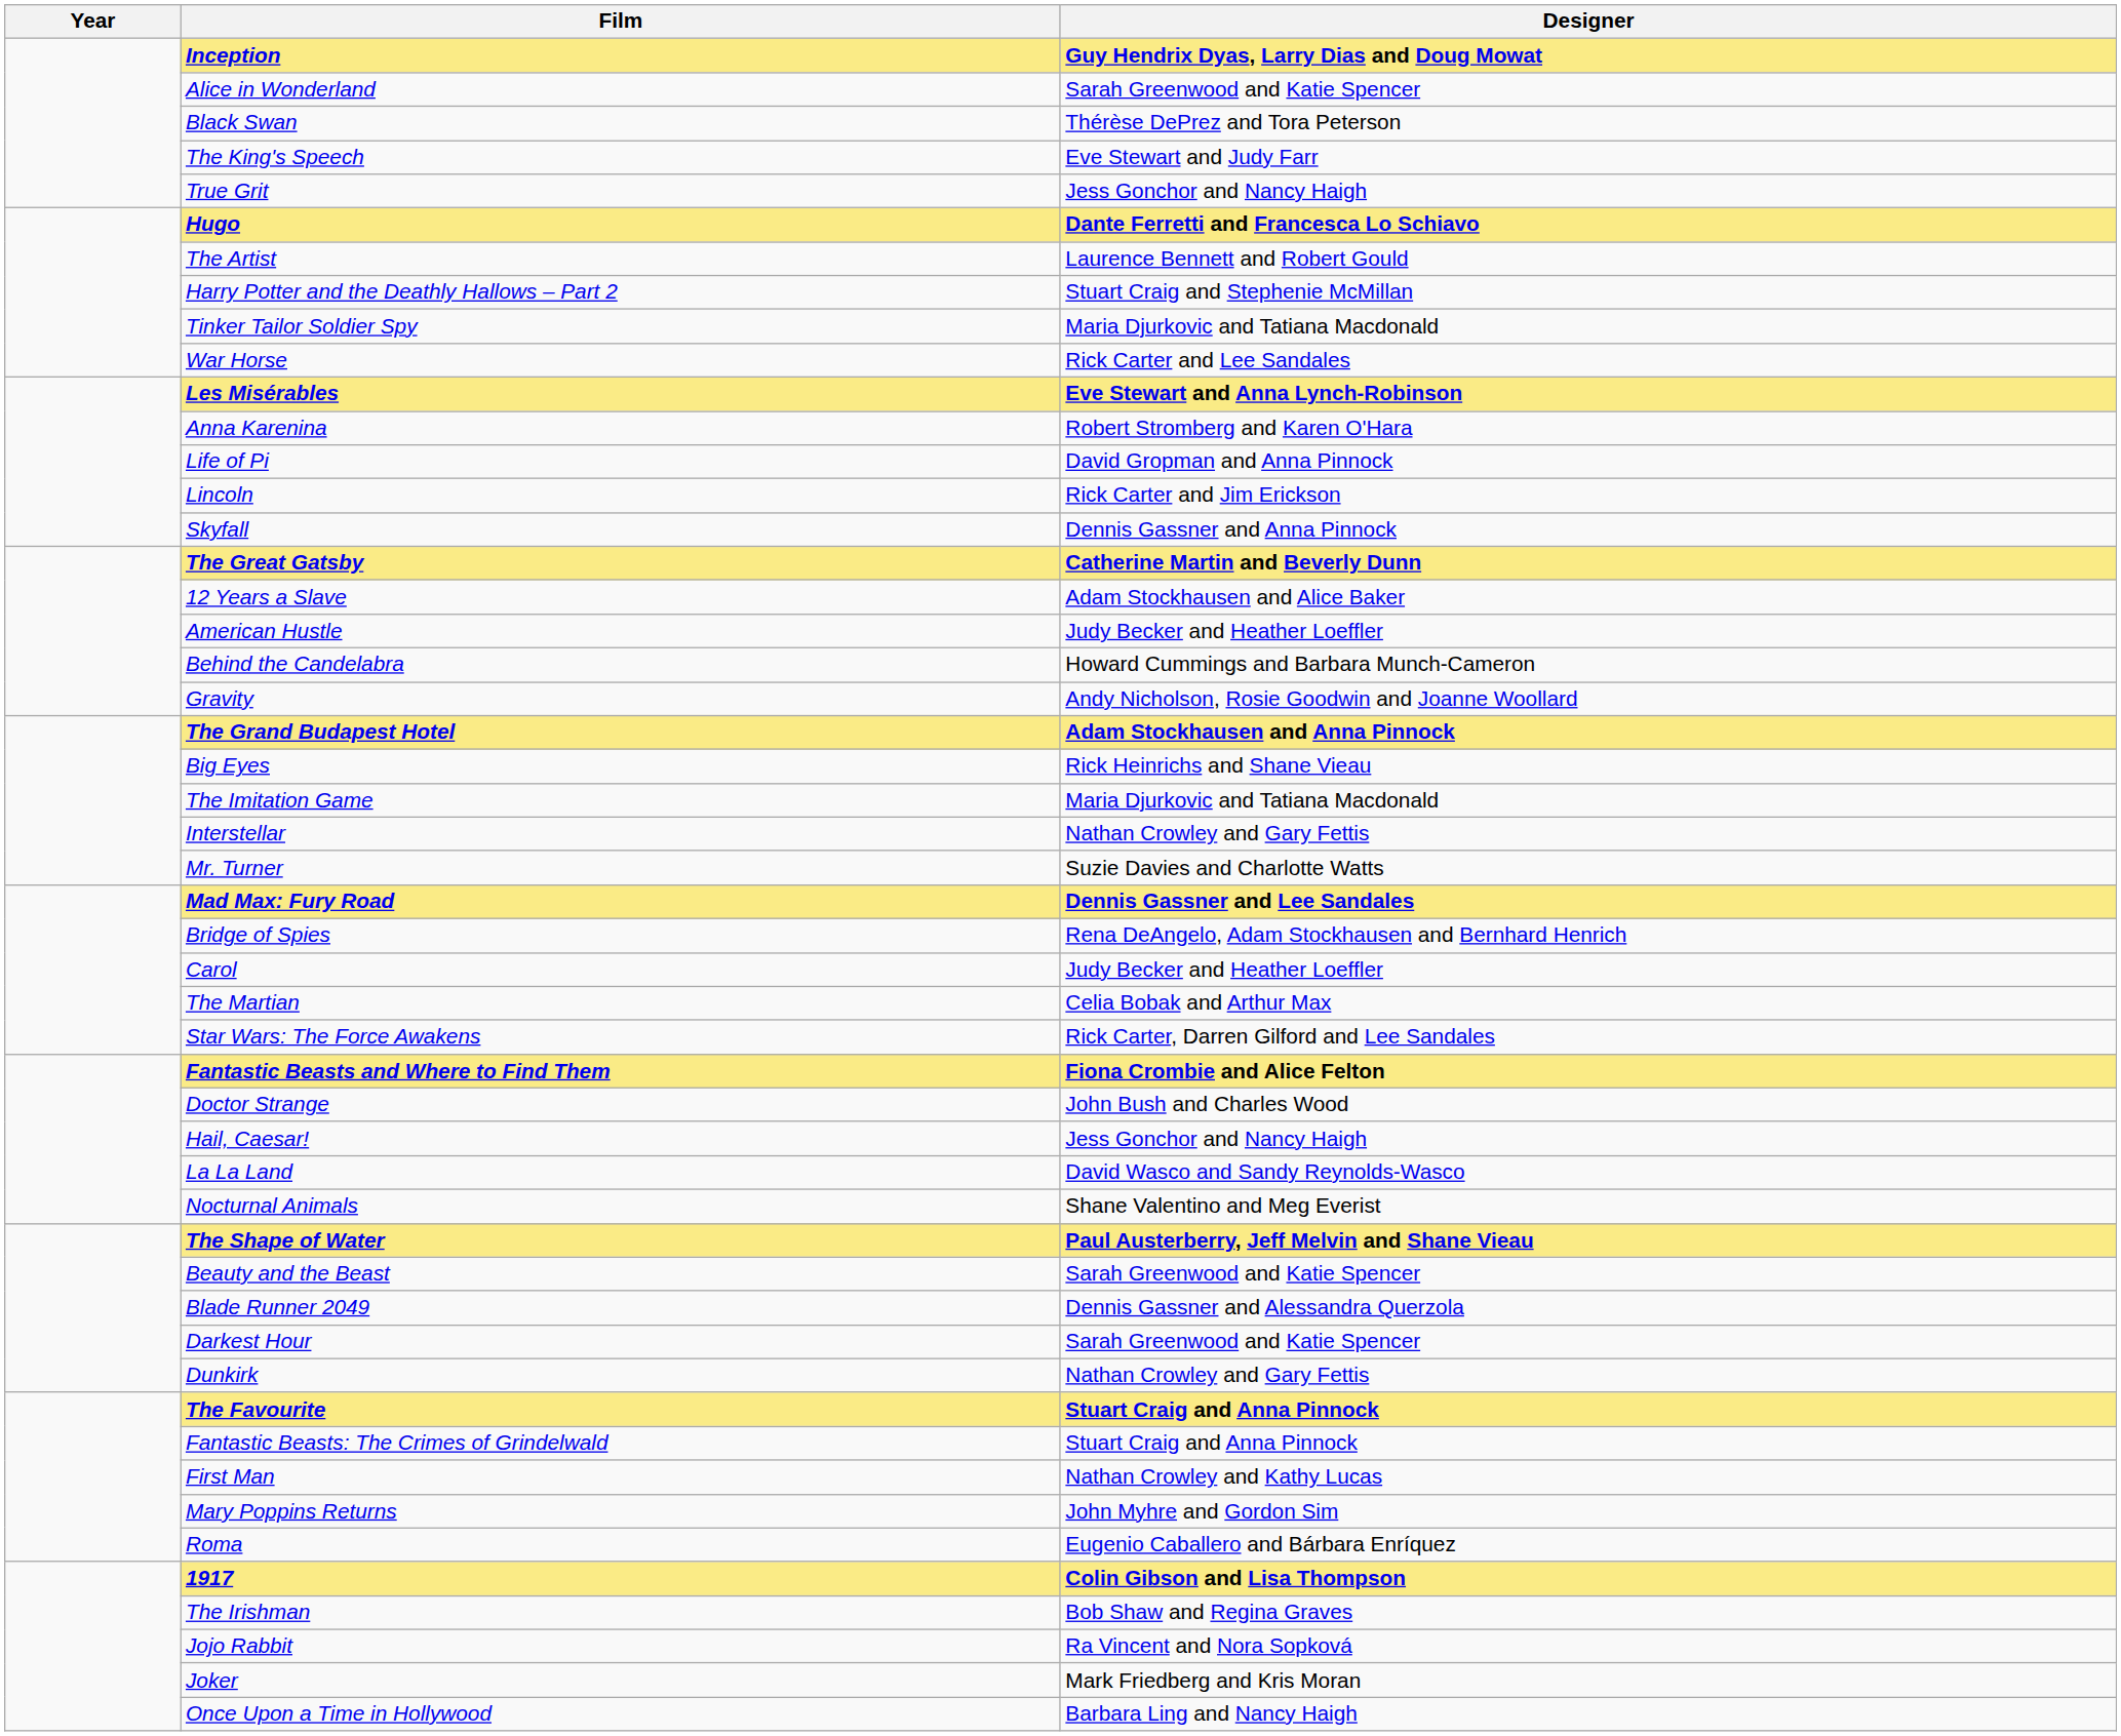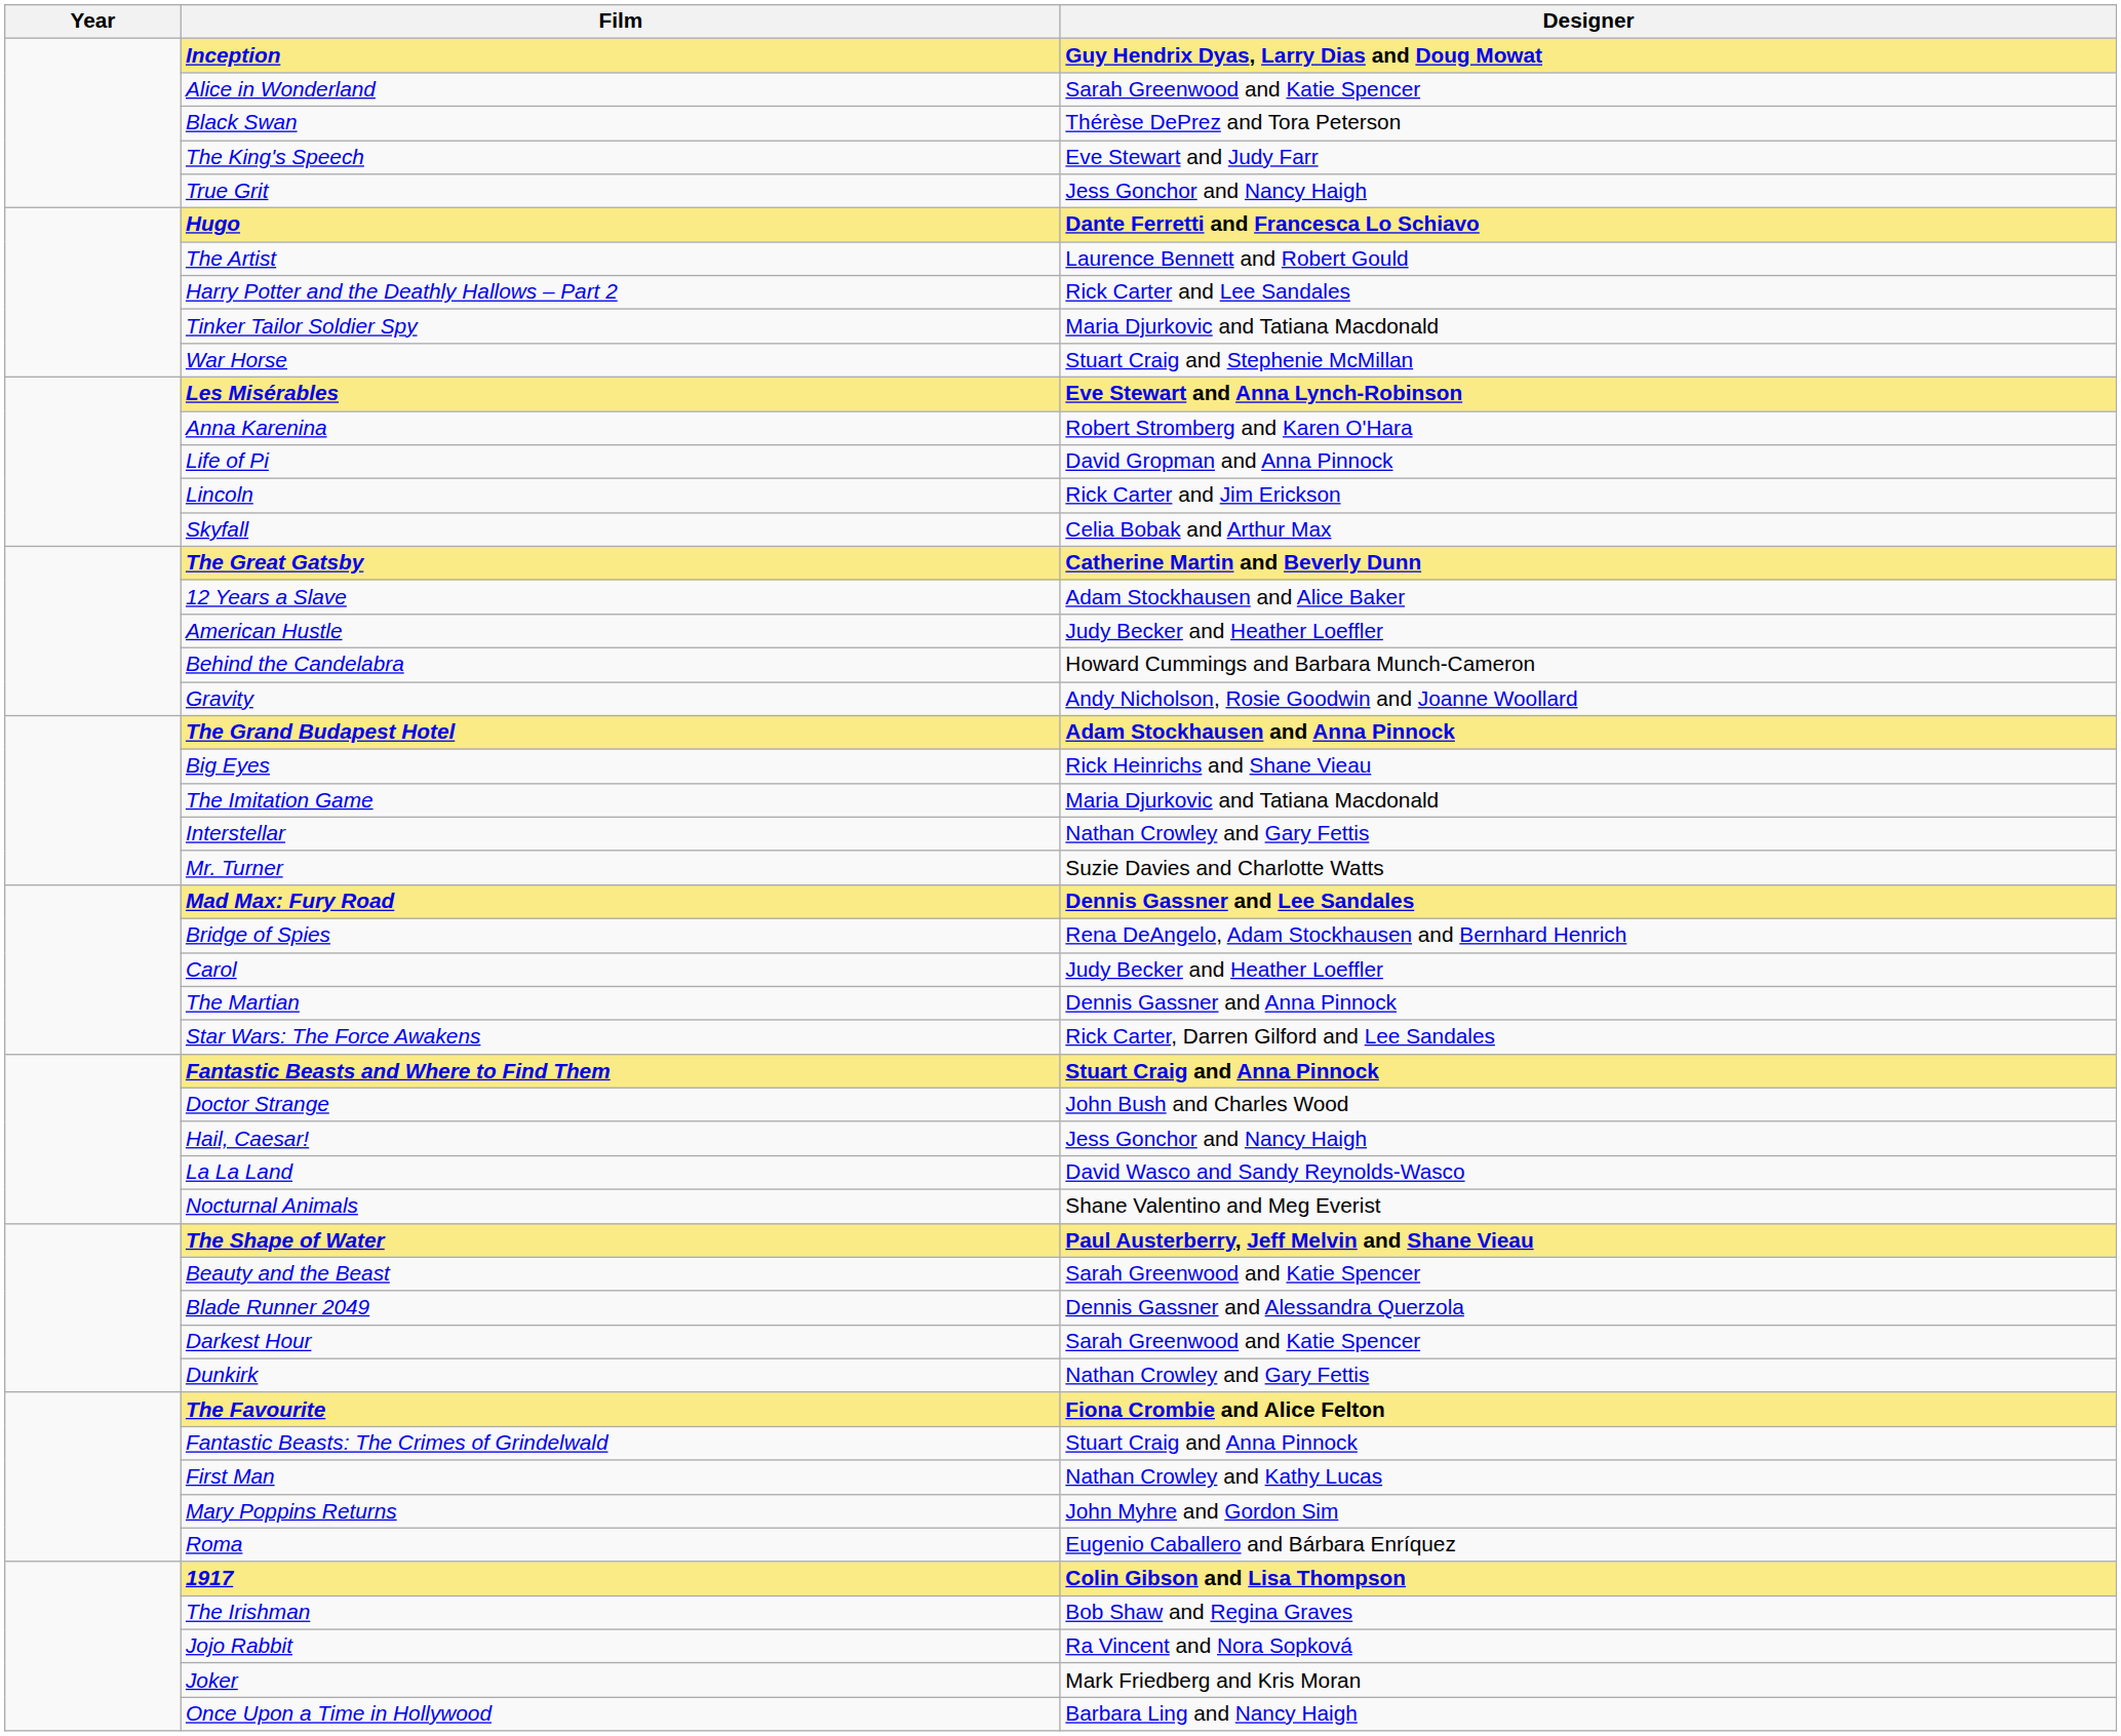 <table class="wikitable" style="width:100%;" cellpadding="5">
 <tr>
 <th style="width:5%;">Year</th>
 <th style="width:25%;">Film</th>
 <th style="width:30%;">Designer</th>
 </tr>
 <tr>
 <td rowspan="5"></td>
 <td style="background:#FAEB86"><strong><em><a href='#'>Inception</a></em></strong></td>
 <td style="background:#FAEB86"><strong><a href='#'>Guy Hendrix Dyas</a>, <a href='#'>Larry Dias</a> and <a href='#'>Doug Mowat</a></strong></td>
 </tr>
 <tr>
 <td><em><a href='#'>Alice in Wonderland</a></em></td>
 <td><a href='#'>Sarah Greenwood</a> and <a href='#'>Katie Spencer</a></td>
 </tr>
 <tr>
 <td><em><a href='#'>Black Swan</a></em></td>
 <td><a href='#'>Thérèse DePrez</a> and Tora Peterson</td>
 </tr>
 <tr>
 <td><em><a href='#'>The King's Speech</a></em></td>
 <td><a href='#'>Eve Stewart</a> and <a href='#'>Judy Farr</a></td>
 </tr>
 <tr>
 <td><em><a href='#'>True Grit</a></em></td>
 <td><a href='#'>Jess Gonchor</a> and <a href='#'>Nancy Haigh</a></td>
 </tr>
 <tr>
 <td rowspan="5"></td>
 <td style="background:#FAEB86"><strong><em><a href='#'>Hugo</a></em></strong></td>
 <td style="background:#FAEB86"><strong><a href='#'>Dante Ferretti</a> and <a href='#'>Francesca Lo Schiavo</a></strong></td>
 </tr>
 <tr>
 <td><em><a href='#'>The Artist</a></em></td>
 <td><a href='#'>Laurence Bennett</a> and <a href='#'>Robert Gould</a></td>
 </tr>
 <tr>
 <td><em><a href='#'>Harry Potter and the Deathly Hallows – Part 2</a></em></td>
-<td><a href='#'>Stuart Craig</a> and <a href='#'>Stephenie McMillan</a></td>
+<td><a href='#'>Rick Carter</a> and <a href='#'>Lee Sandales</a></td>
 </tr>
 <tr>
 <td><em><a href='#'>Tinker Tailor Soldier Spy</a></em></td>
 <td><a href='#'>Maria Djurkovic</a> and Tatiana Macdonald</td>
 </tr>
 <tr>
 <td><em><a href='#'>War Horse</a></em></td>
-<td><a href='#'>Rick Carter</a> and <a href='#'>Lee Sandales</a></td>
+<td><a href='#'>Stuart Craig</a> and <a href='#'>Stephenie McMillan</a></td>
 </tr>
 <tr>
 <td rowspan="5"></td>
 <td style="background:#FAEB86"><strong><em><a href='#'>Les Misérables</a></em></strong></td>
 <td style="background:#FAEB86"><strong><a href='#'>Eve Stewart</a> and <a href='#'>Anna Lynch-Robinson</a></strong></td>
 </tr>
 <tr>
 <td><em><a href='#'>Anna Karenina</a></em></td>
 <td><a href='#'>Robert Stromberg</a> and <a href='#'>Karen O'Hara</a></td>
 </tr>
 <tr>
 <td><em><a href='#'>Life of Pi</a></em></td>
 <td><a href='#'>David Gropman</a> and <a href='#'>Anna Pinnock</a></td>
 </tr>
 <tr>
 <td><em><a href='#'>Lincoln</a></em></td>
 <td><a href='#'>Rick Carter</a> and <a href='#'>Jim Erickson</a></td>
 </tr>
 <tr>
 <td><em><a href='#'>Skyfall</a></em></td>
-<td><a href='#'>Dennis Gassner</a> and <a href='#'>Anna Pinnock</a></td>
+<td><a href='#'>Celia Bobak</a> and <a href='#'>Arthur Max</a></td>
 </tr>
 <tr>
 <td rowspan="5"></td>
 <td style="background:#FAEB86"><strong><em><a href='#'>The Great Gatsby</a></em></strong></td>
 <td style="background:#FAEB86"><strong><a href='#'>Catherine Martin</a> and <a href='#'>Beverly Dunn</a></strong></td>
 </tr>
 <tr>
 <td><em><a href='#'>12 Years a Slave</a></em></td>
 <td><a href='#'>Adam Stockhausen</a> and <a href='#'>Alice Baker</a></td>
 </tr>
 <tr>
 <td><em><a href='#'>American Hustle</a></em></td>
 <td><a href='#'>Judy Becker</a> and <a href='#'>Heather Loeffler</a></td>
 </tr>
 <tr>
 <td><em><a href='#'>Behind the Candelabra</a></em></td>
 <td>Howard Cummings and Barbara Munch-Cameron</td>
 </tr>
 <tr>
 <td><em><a href='#'>Gravity</a></em></td>
 <td><a href='#'>Andy Nicholson</a>, <a href='#'>Rosie Goodwin</a> and <a href='#'>Joanne Woollard</a></td>
 </tr>
 <tr>
 <td rowspan="5"></td>
 <td style="background:#FAEB86"><strong><em><a href='#'>The Grand Budapest Hotel</a></em></strong></td>
 <td style="background:#FAEB86"><strong><a href='#'>Adam Stockhausen</a> and <a href='#'>Anna Pinnock</a></strong></td>
 </tr>
 <tr>
 <td><em><a href='#'>Big Eyes</a></em></td>
 <td><a href='#'>Rick Heinrichs</a> and <a href='#'>Shane Vieau</a></td>
 </tr>
 <tr>
 <td><em><a href='#'>The Imitation Game</a></em></td>
 <td><a href='#'>Maria Djurkovic</a> and Tatiana Macdonald</td>
 </tr>
 <tr>
 <td><em><a href='#'>Interstellar</a></em></td>
 <td><a href='#'>Nathan Crowley</a> and <a href='#'>Gary Fettis</a></td>
 </tr>
 <tr>
 <td><em><a href='#'>Mr. Turner</a></em></td>
 <td>Suzie Davies and Charlotte Watts</td>
 </tr>
 <tr>
 <td rowspan="5"></td>
 <td style="background:#FAEB86"><strong><em><a href='#'>Mad Max: Fury Road</a></em></strong></td>
 <td style="background:#FAEB86"><strong><a href='#'>Dennis Gassner</a> and <a href='#'>Lee Sandales</a></strong></td>
 </tr>
 <tr>
 <td><em><a href='#'>Bridge of Spies</a></em></td>
 <td><a href='#'>Rena DeAngelo</a>, <a href='#'>Adam Stockhausen</a> and <a href='#'>Bernhard Henrich</a></td>
 </tr>
 <tr>
 <td><em><a href='#'>Carol</a></em></td>
 <td><a href='#'>Judy Becker</a> and <a href='#'>Heather Loeffler</a></td>
 </tr>
 <tr>
 <td><em><a href='#'>The Martian</a></em></td>
-<td><a href='#'>Celia Bobak</a> and <a href='#'>Arthur Max</a></td>
+<td><a href='#'>Dennis Gassner</a> and <a href='#'>Anna Pinnock</a></td>
 </tr>
 <tr>
 <td><em><a href='#'>Star Wars: The Force Awakens</a></em></td>
 <td><a href='#'>Rick Carter</a>, Darren Gilford and <a href='#'>Lee Sandales</a></td>
 </tr>
 <tr>
 <td rowspan="5"></td>
 <td style="background:#FAEB86"><strong><em><a href='#'>Fantastic Beasts and Where to Find Them</a></em></strong></td>
-<td style="background:#FAEB86"><strong><a href='#'>Fiona Crombie</a> and Alice Felton</strong></td>
+<td style="background:#FAEB86"><strong><a href='#'>Stuart Craig</a> and <a href='#'>Anna Pinnock</a></strong></td>
 </tr>
 <tr>
 <td><em><a href='#'>Doctor Strange</a></em></td>
 <td><a href='#'>John Bush</a> and Charles Wood</td>
 </tr>
 <tr>
 <td><em><a href='#'>Hail, Caesar!</a></em></td>
 <td><a href='#'>Jess Gonchor</a> and <a href='#'>Nancy Haigh</a></td>
 </tr>
 <tr>
 <td><em><a href='#'>La La Land</a></em></td>
 <td><a href='#'>David Wasco and Sandy Reynolds-Wasco</a></td>
 </tr>
 <tr>
 <td><em><a href='#'>Nocturnal Animals</a></em></td>
 <td>Shane Valentino and Meg Everist</td>
 </tr>
 <tr>
 <td rowspan="5"></td>
 <td style="background:#FAEB86"><strong><em><a href='#'>The Shape of Water</a></em></strong></td>
 <td style="background:#FAEB86"><strong><a href='#'>Paul Austerberry</a>, <a href='#'>Jeff Melvin</a> and <a href='#'>Shane Vieau</a></strong></td>
 </tr>
 <tr>
 <td><em><a href='#'>Beauty and the Beast</a></em></td>
 <td><a href='#'>Sarah Greenwood</a> and <a href='#'>Katie Spencer</a></td>
 </tr>
 <tr>
 <td><em><a href='#'>Blade Runner 2049</a></em></td>
 <td><a href='#'>Dennis Gassner</a> and <a href='#'>Alessandra Querzola</a></td>
 </tr>
 <tr>
 <td><em><a href='#'>Darkest Hour</a></em></td>
 <td><a href='#'>Sarah Greenwood</a> and <a href='#'>Katie Spencer</a></td>
 </tr>
 <tr>
 <td><em><a href='#'>Dunkirk</a></em></td>
 <td><a href='#'>Nathan Crowley</a> and <a href='#'>Gary Fettis</a></td>
 </tr>
 <tr>
 <td rowspan="5"></td>
 <td style="background:#FAEB86"><strong><em><a href='#'>The Favourite</a></em></strong></td>
-<td style="background:#FAEB86"><strong><a href='#'>Stuart Craig</a> and <a href='#'>Anna Pinnock</a></strong></td>
+<td style="background:#FAEB86"><strong><a href='#'>Fiona Crombie</a> and Alice Felton</strong></td>
 </tr>
 <tr>
 <td><em><a href='#'>Fantastic Beasts: The Crimes of Grindelwald</a></em></td>
 <td><a href='#'>Stuart Craig</a> and <a href='#'>Anna Pinnock</a></td>
 </tr>
 <tr>
 <td><em><a href='#'>First Man</a></em></td>
 <td><a href='#'>Nathan Crowley</a> and <a href='#'>Kathy Lucas</a></td>
 </tr>
 <tr>
 <td><em><a href='#'>Mary Poppins Returns</a></em></td>
 <td><a href='#'>John Myhre</a> and <a href='#'>Gordon Sim</a></td>
 </tr>
 <tr>
 <td><em><a href='#'>Roma</a></em></td>
 <td><a href='#'>Eugenio Caballero</a> and Bárbara Enríquez</td>
 </tr>
 <tr>
 <td rowspan="5"></td>
 <td style="background:#FAEB86"><strong><em><a href='#'>1917</a></em></strong></td>
 <td style="background:#FAEB86"><strong><a href='#'>Colin Gibson</a> and <a href='#'>Lisa Thompson</a></strong></td>
 </tr>
 <tr>
 <td><em><a href='#'>The Irishman</a></em></td>
 <td><a href='#'>Bob Shaw</a> and <a href='#'>Regina Graves</a></td>
 </tr>
 <tr>
 <td><em><a href='#'>Jojo Rabbit</a></em></td>
 <td><a href='#'>Ra Vincent</a> and <a href='#'>Nora Sopková</a></td>
 </tr>
 <tr>
 <td><em><a href='#'>Joker</a></em></td>
 <td>Mark Friedberg and Kris Moran</td>
 </tr>
 <tr>
 <td><em><a href='#'>Once Upon a Time in Hollywood</a></em></td>
 <td><a href='#'>Barbara Ling</a> and <a href='#'>Nancy Haigh</a></td>
 </tr>
 </table>
